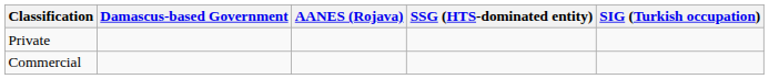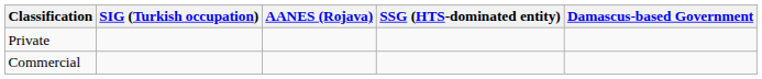 <table class="wikitable">
 <tr>
 <th>Classification</th>
-<th><a href='#'>Damascus-based Government</a></th>
+<th><a href='#'>SIG</a> (<a href='#'>Turkish occupation</a>)</th>
 <th><a href='#'>AANES (Rojava)</a></th>
 <th><a href='#'>SSG</a> (<a href='#'>HTS</a>-dominated entity)</th>
-<th><a href='#'>SIG</a> (<a href='#'>Turkish occupation</a>)</th>
+<th><a href='#'>Damascus-based Government</a></th>
 </tr>
 <tr>
 <td>Private</td>
 <td></td>
 <td></td>
 <td></td>
 <td></td>
 </tr>
 <tr>
 <td>Commercial</td>
 <td></td>
 <td></td>
 <td></td>
 <td></td>
 </tr>
 </table>
